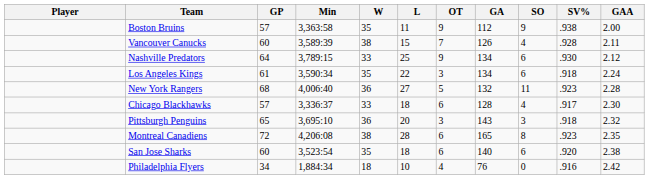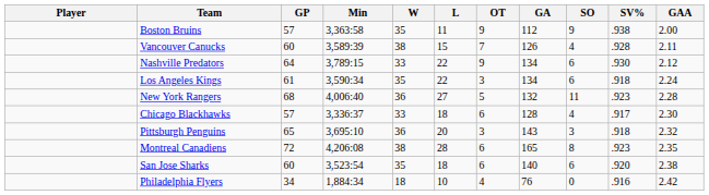 <table class="wikitable sortable">
 <tr>
 <th style="width: 12em;">Player</th>
 <th style="width: 13em;">Team</th>
 <th style="width: 3.5em;">GP</th>
 <th style="width: 6em;">Min</th>
 <th style="width: 3.5em;">W</th>
 <th style="width: 3.5em;">L</th>
 <th style="width: 3.5em;">OT</th>
 <th style="width: 4em;">GA</th>
 <th style="width: 3.5em;">SO</th>
 <th style="width: 4em;">SV%</th>
 <th style="width: 4em;">GAA</th>
 </tr>
 <tr>
 <td></td>
 <td><a href='#'>Boston Bruins</a></td>
 <td>57</td>
 <td>3,363:58</td>
 <td>35</td>
 <td>11</td>
 <td>9</td>
 <td>112</td>
 <td>9</td>
 <td>.938</td>
 <td>2.00</td>
 </tr>
 <tr>
 <td></td>
 <td><a href='#'>Vancouver Canucks</a></td>
 <td>60</td>
 <td>3,589:39</td>
 <td>38</td>
 <td>15</td>
 <td>7</td>
 <td>126</td>
 <td>4</td>
 <td>.928</td>
 <td>2.11</td>
 </tr>
 <tr>
 <td></td>
 <td><a href='#'>Nashville Predators</a></td>
 <td>64</td>
 <td>3,789:15</td>
 <td>33</td>
-<td>25</td>
+<td>22</td>
 <td>9</td>
 <td>134</td>
 <td>6</td>
 <td>.930</td>
 <td>2.12</td>
 </tr>
 <tr>
 <td></td>
 <td><a href='#'>Los Angeles Kings</a></td>
 <td>61</td>
 <td>3,590:34</td>
 <td>35</td>
 <td>22</td>
 <td>3</td>
 <td>134</td>
 <td>6</td>
 <td>.918</td>
 <td>2.24</td>
 </tr>
 <tr>
 <td></td>
 <td><a href='#'>New York Rangers</a></td>
 <td>68</td>
 <td>4,006:40</td>
 <td>36</td>
 <td>27</td>
 <td>5</td>
 <td>132</td>
 <td>11</td>
 <td>.923</td>
 <td>2.28</td>
 </tr>
 <tr>
 <td></td>
 <td><a href='#'>Chicago Blackhawks</a></td>
 <td>57</td>
 <td>3,336:37</td>
 <td>33</td>
 <td>18</td>
 <td>6</td>
 <td>128</td>
 <td>4</td>
 <td>.917</td>
 <td>2.30</td>
 </tr>
 <tr>
 <td></td>
 <td><a href='#'>Pittsburgh Penguins</a></td>
 <td>65</td>
 <td>3,695:10</td>
 <td>36</td>
 <td>20</td>
 <td>3</td>
 <td>143</td>
 <td>3</td>
 <td>.918</td>
 <td>2.32</td>
 </tr>
 <tr>
 <td></td>
 <td><a href='#'>Montreal Canadiens</a></td>
 <td>72</td>
 <td>4,206:08</td>
 <td>38</td>
 <td>28</td>
 <td>6</td>
 <td>165</td>
 <td>8</td>
 <td>.923</td>
 <td>2.35</td>
 </tr>
 <tr>
 <td></td>
 <td><a href='#'>San Jose Sharks</a></td>
 <td>60</td>
 <td>3,523:54</td>
 <td>35</td>
 <td>18</td>
 <td>6</td>
 <td>140</td>
 <td>6</td>
 <td>.920</td>
 <td>2.38</td>
 </tr>
 <tr>
 <td></td>
 <td><a href='#'>Philadelphia Flyers</a></td>
 <td>34</td>
 <td>1,884:34</td>
 <td>18</td>
 <td>10</td>
 <td>4</td>
 <td>76</td>
 <td>0</td>
 <td>.916</td>
 <td>2.42</td>
 </tr>
 </table>
